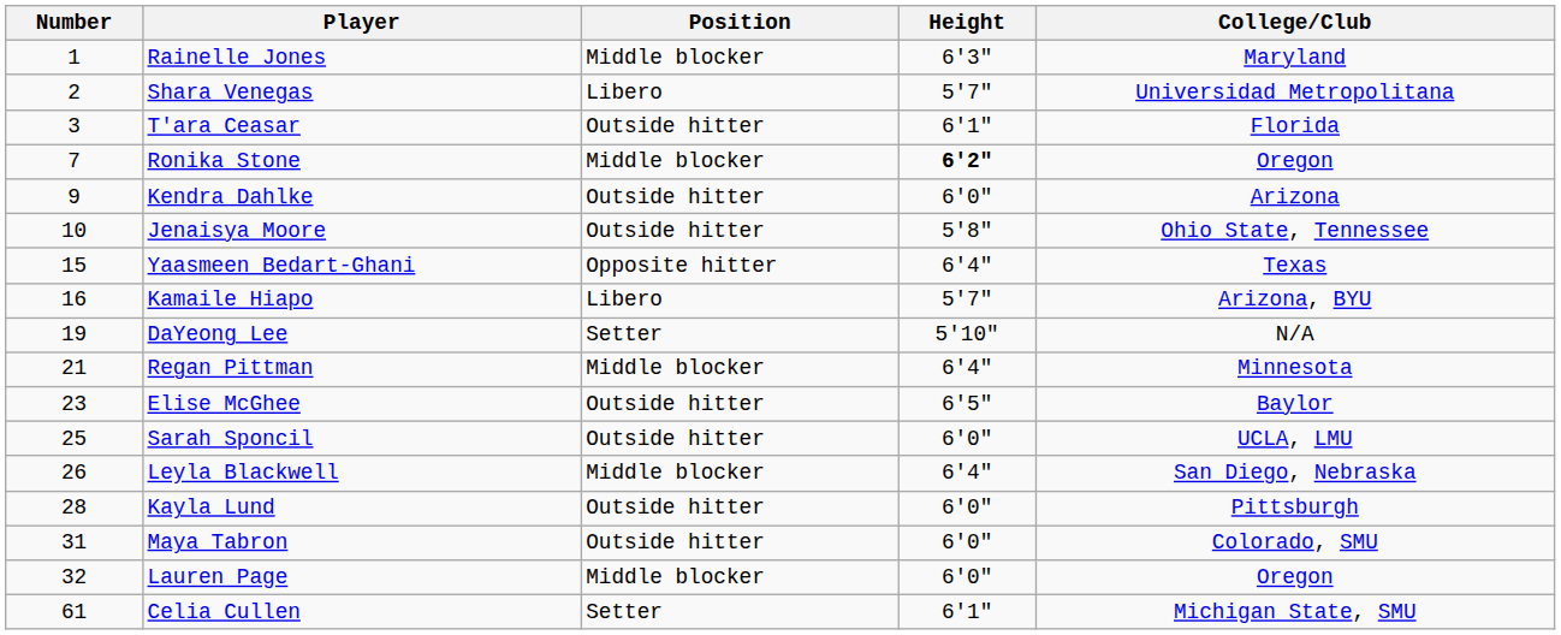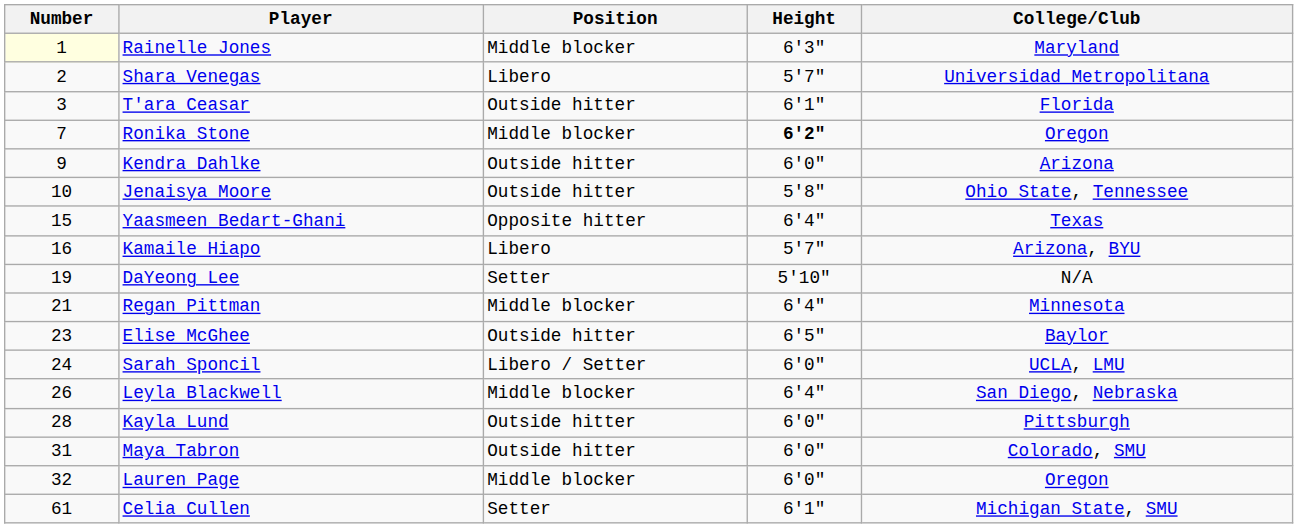 <table class="wikitable" style="width:75%;">
 <tr>
 <th>Number</th>
 <th>Player</th>
 <th>Position</th>
 <th>Height</th>
 <th>College/Club</th>
 </tr>
 <tr>
-<td align=center>1</td>
+<td align=center style="background: lightyellow;">1</td>
 <td> <a href='#'>Rainelle Jones</a></td>
 <td>Middle blocker</td>
 <td align=center>6'3"</td>
 <td align=center><a href='#'>Maryland</a></td>
 </tr>
 <tr>
 <td align=center>2</td>
 <td> <a href='#'>Shara Venegas</a></td>
 <td>Libero</td>
 <td align=center>5'7"</td>
 <td align=center><a href='#'>Universidad Metropolitana</a></td>
 </tr>
 <tr>
 <td align=center>3</td>
 <td> <a href='#'>T'ara Ceasar</a></td>
 <td>Outside hitter</td>
 <td align=center>6'1"</td>
 <td align=center><a href='#'>Florida</a></td>
 </tr>
 <tr>
 <td align=center>7</td>
 <td> <a href='#'>Ronika Stone</a></td>
 <td>Middle blocker</td>
 <td align=center><strong>6'2"</strong></td>
 <td align=center><a href='#'>Oregon</a></td>
 </tr>
 <tr>
 <td align="center">9</td>
 <td> <a href='#'>Kendra Dahlke</a></td>
 <td>Outside hitter</td>
 <td align="center">6'0"</td>
 <td align=center><a href='#'>Arizona</a></td>
 </tr>
 <tr>
 <td align=center>10</td>
 <td> <a href='#'>Jenaisya Moore</a></td>
 <td>Outside hitter</td>
 <td align=center>5'8"</td>
 <td align=center><a href='#'>Ohio State</a>, <a href='#'>Tennessee</a></td>
 </tr>
 <tr>
 <td align=center>15</td>
 <td> <a href='#'>Yaasmeen Bedart-Ghani</a></td>
 <td>Opposite hitter</td>
 <td align=center>6'4"</td>
 <td align=center><a href='#'>Texas</a></td>
 </tr>
 <tr>
 <td align=center>16</td>
 <td> <a href='#'>Kamaile Hiapo</a></td>
 <td>Libero</td>
 <td align=center>5'7"</td>
 <td align=center><a href='#'>Arizona</a>, <a href='#'>BYU</a></td>
 </tr>
 <tr>
 <td align=center>19</td>
 <td> <a href='#'>DaYeong Lee</a></td>
 <td>Setter</td>
 <td align=center>5'10"</td>
 <td align=center>N/A</td>
 </tr>
 <tr>
 <td align=center>21</td>
 <td> <a href='#'>Regan Pittman</a></td>
 <td>Middle blocker</td>
 <td align=center>6'4"</td>
 <td align=center><a href='#'>Minnesota</a></td>
 </tr>
 <tr>
 <td align=center>23</td>
 <td> <a href='#'>Elise McGhee</a></td>
 <td>Outside hitter</td>
 <td align=center>6'5"</td>
 <td align=center><a href='#'>Baylor</a></td>
 </tr>
 <tr>
-<td align=center>25</td>
+<td align=center>24</td>
 <td> <a href='#'>Sarah Sponcil</a></td>
-<td>Outside hitter</td>
+<td>Libero / Setter</td>
 <td align=center>6'0"</td>
 <td align=center><a href='#'>UCLA</a>, <a href='#'>LMU</a></td>
 </tr>
 <tr>
 <td align=center>26</td>
 <td> <a href='#'>Leyla Blackwell</a></td>
 <td>Middle blocker</td>
 <td align=center>6'4"</td>
 <td align=center><a href='#'>San Diego</a>, <a href='#'>Nebraska</a></td>
 </tr>
 <tr>
 <td align=center>28</td>
 <td> <a href='#'>Kayla Lund</a></td>
 <td>Outside hitter</td>
 <td align=center>6'0"</td>
 <td align=center><a href='#'>Pittsburgh</a></td>
 </tr>
 <tr>
 <td align=center>31</td>
 <td> <a href='#'>Maya Tabron</a></td>
 <td>Outside hitter</td>
 <td align=center>6'0"</td>
 <td align=center><a href='#'>Colorado</a>, <a href='#'>SMU</a></td>
 </tr>
 <tr>
 <td align=center>32</td>
 <td> <a href='#'>Lauren Page</a></td>
 <td>Middle blocker</td>
 <td align=center>6'0"</td>
 <td align=center><a href='#'>Oregon</a></td>
 </tr>
 <tr>
 <td align=center>61</td>
 <td> <a href='#'>Celia Cullen</a></td>
 <td>Setter</td>
 <td align=center>6'1"</td>
 <td align=center><a href='#'>Michigan State</a>, <a href='#'>SMU</a></td>
 </tr>
 </table>
